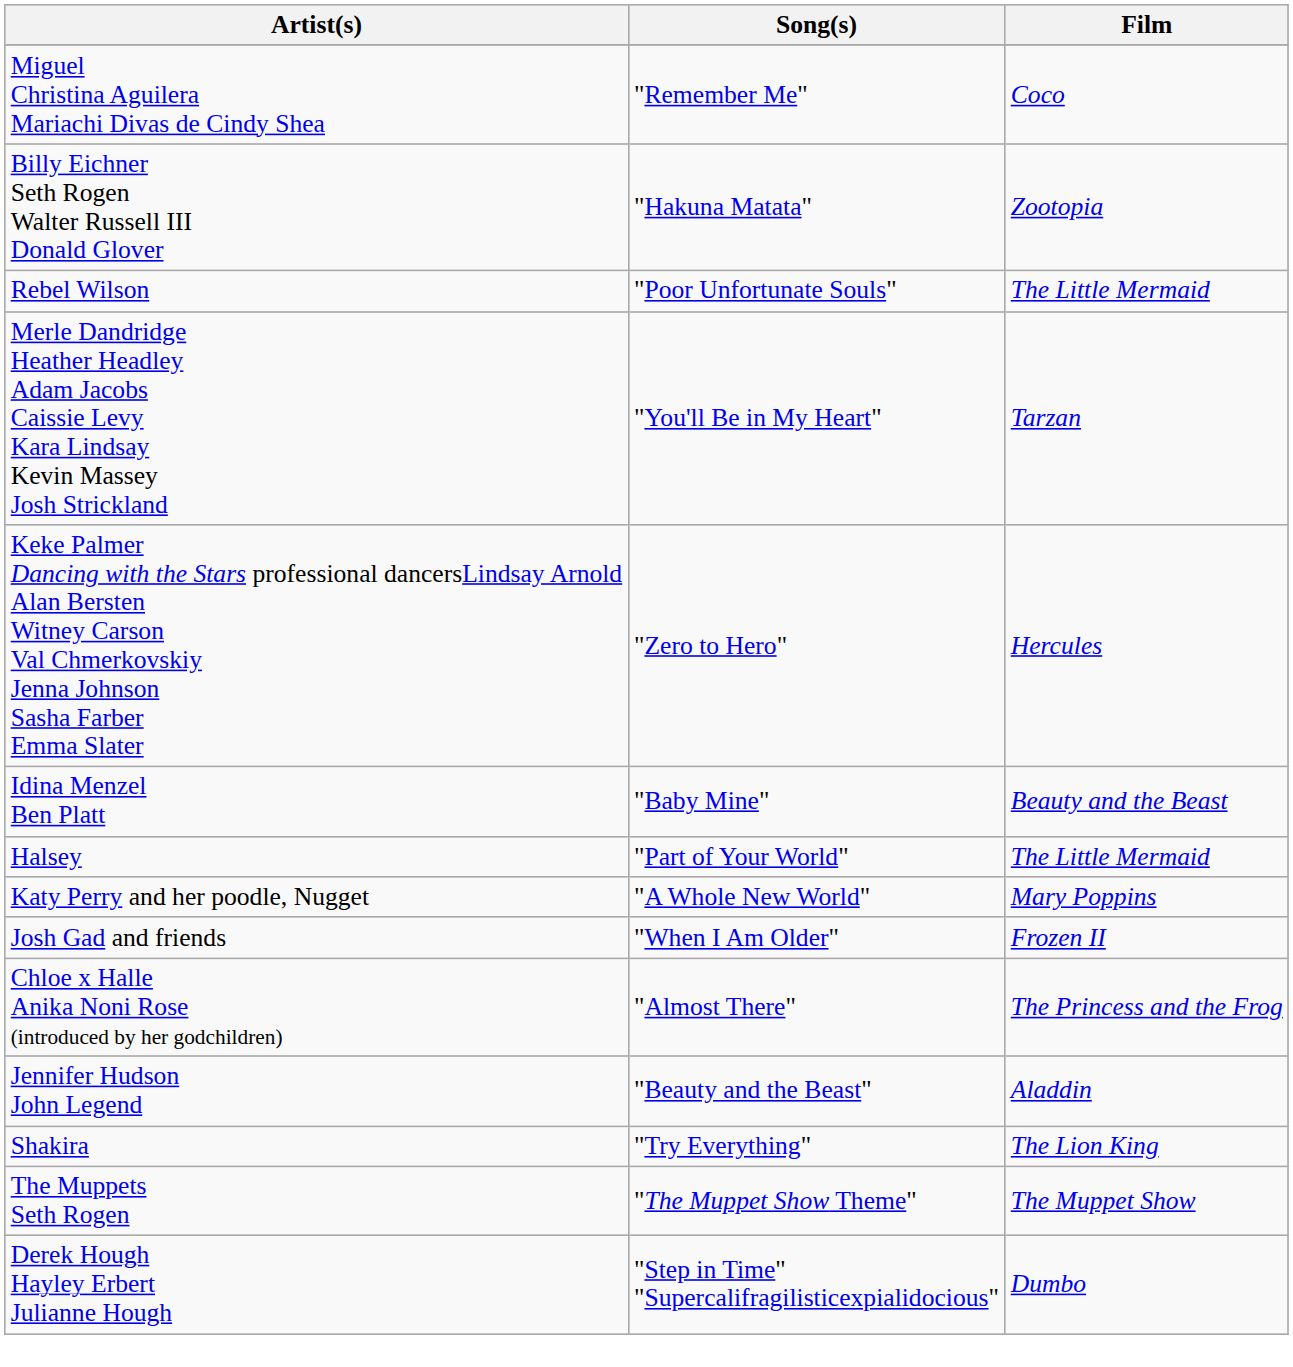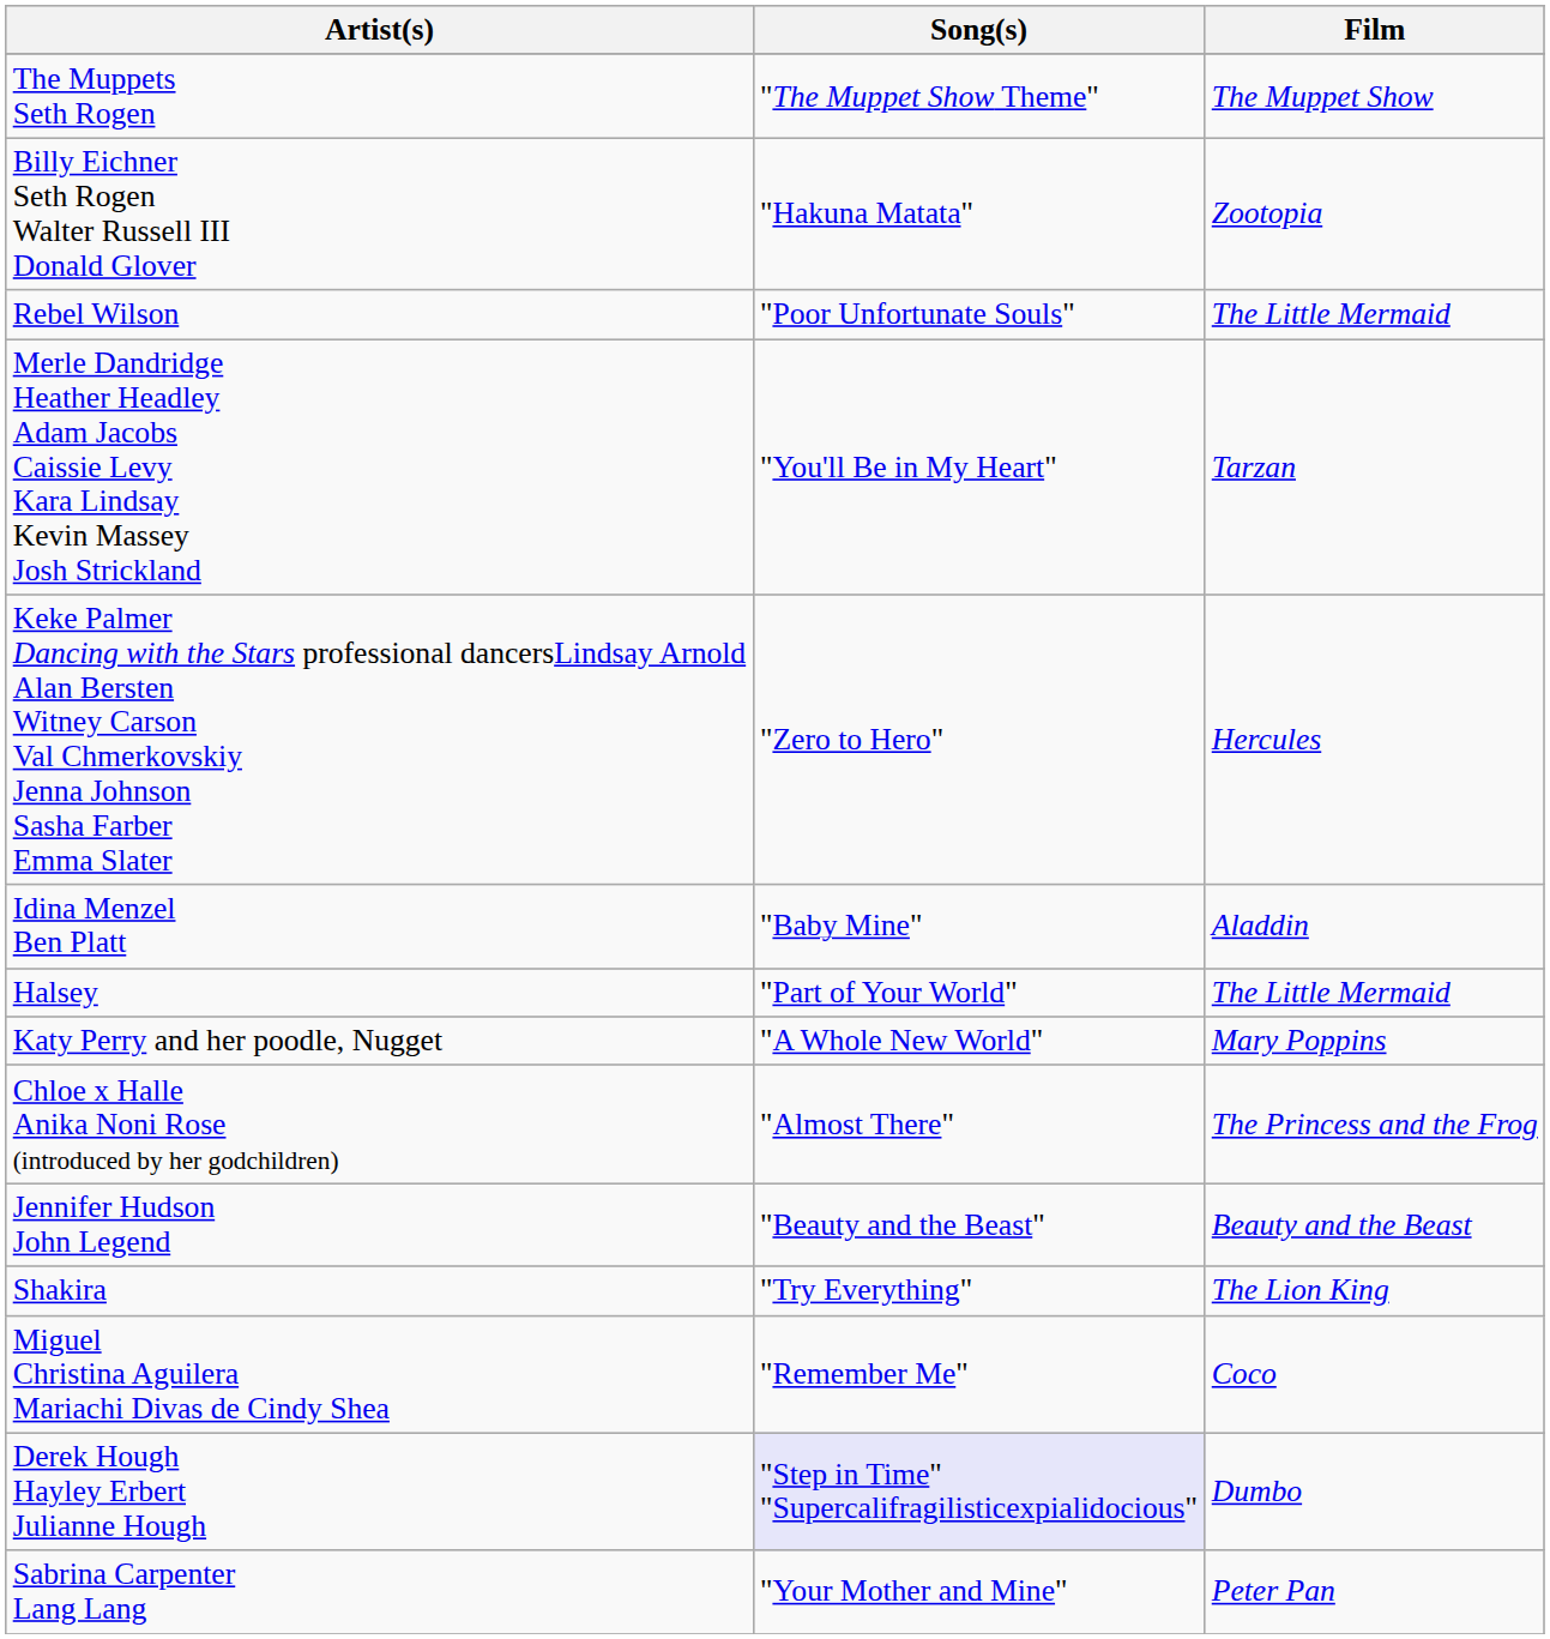 <table class="wikitable plainrowheaders">
 <tr>
 <th scope="col">Artist(s)</th>
 <th scope="col">Song(s)</th>
 <th scope="col">Film</th>
 </tr>
 <tr>
 </tr>
 <tr>
-<td><a href='#'>Miguel</a><br><a href='#'>Christina Aguilera</a><br><a href='#'>Mariachi Divas de Cindy Shea</a></td>
-<td>"<a href='#'>Remember Me</a>"</td>
-<td><em><a href='#'>Coco</a></em></td>
+<td><a href='#'>The Muppets</a><br><a href='#'>Seth Rogen</a></td>
+<td>"<a href='#'><em>The Muppet Show</em> Theme</a>"</td>
+<td><em><a href='#'>The Muppet Show</a></em></td>
 </tr>
 <tr>
 <td><a href='#'>Billy Eichner</a><br>Seth Rogen<br>Walter Russell III<br><a href='#'>Donald Glover</a></td>
 <td>"<a href='#'>Hakuna Matata</a>"</td>
 <td><em><a href='#'>Zootopia</a></em></td>
 </tr>
 <tr>
 <td><a href='#'>Rebel Wilson</a></td>
 <td>"<a href='#'>Poor Unfortunate Souls</a>"</td>
 <td><em><a href='#'>The Little Mermaid</a></em></td>
 </tr>
 <tr>
 <td><a href='#'>Merle Dandridge</a><br><a href='#'>Heather Headley</a><br><a href='#'>Adam Jacobs</a><br><a href='#'>Caissie Levy</a><br><a href='#'>Kara Lindsay</a><br>Kevin Massey<br><a href='#'>Josh Strickland</a></td>
 <td>"<a href='#'>You'll Be in My Heart</a>"</td>
 <td><em><a href='#'>Tarzan</a></em></td>
 </tr>
 <tr>
 <td><a href='#'>Keke Palmer</a><br><em><a href='#'>Dancing with the Stars</a></em> professional dancers<a href='#'>Lindsay Arnold</a><br><a href='#'>Alan Bersten</a><br><a href='#'>Witney Carson</a><br><a href='#'>Val Chmerkovskiy</a><br><a href='#'>Jenna Johnson</a><br><a href='#'>Sasha Farber</a><br><a href='#'>Emma Slater</a></td>
 <td>"<a href='#'>Zero to Hero</a>"</td>
 <td><em><a href='#'>Hercules</a></em></td>
 </tr>
 <tr>
 <td><a href='#'>Idina Menzel</a><br><a href='#'>Ben Platt</a></td>
 <td>"<a href='#'>Baby Mine</a>"</td>
-<td><em><a href='#'>Beauty and the Beast</a></em></td>
+<td><em><a href='#'>Aladdin</a></em></td>
 </tr>
 <tr>
 <td><a href='#'>Halsey</a></td>
 <td>"<a href='#'>Part of Your World</a>"</td>
 <td><em><a href='#'>The Little Mermaid</a></em></td>
 </tr>
 <tr>
 <td><a href='#'>Katy Perry</a> and her poodle, Nugget</td>
 <td>"<a href='#'>A Whole New World</a>"</td>
 <td><em><a href='#'>Mary Poppins</a></em></td>
 </tr>
 <tr>
-<td><a href='#'>Josh Gad</a> and friends</td>
-<td>"<a href='#'>When I Am Older</a>"</td>
-<td><em><a href='#'>Frozen II</a></em></td>
-</tr>
-<tr>
 <td><a href='#'>Chloe x Halle</a><br><a href='#'>Anika Noni Rose</a><br><small>(introduced by her godchildren)</small></td>
 <td>"<a href='#'>Almost There</a>"</td>
 <td><em><a href='#'>The Princess and the Frog</a></em></td>
 </tr>
 <tr>
 <td><a href='#'>Jennifer Hudson</a><br><a href='#'>John Legend</a></td>
 <td>"<a href='#'>Beauty and the Beast</a>"</td>
-<td><em><a href='#'>Aladdin</a></em></td>
+<td><em><a href='#'>Beauty and the Beast</a></em></td>
 </tr>
 <tr>
 <td><a href='#'>Shakira</a></td>
 <td>"<a href='#'>Try Everything</a>"</td>
 <td><em><a href='#'>The Lion King</a></em></td>
 </tr>
 <tr>
-<td><a href='#'>The Muppets</a><br><a href='#'>Seth Rogen</a></td>
-<td>"<a href='#'><em>The Muppet Show</em> Theme</a>"</td>
-<td><em><a href='#'>The Muppet Show</a></em></td>
+<td><a href='#'>Miguel</a><br><a href='#'>Christina Aguilera</a><br><a href='#'>Mariachi Divas de Cindy Shea</a></td>
+<td>"<a href='#'>Remember Me</a>"</td>
+<td><em><a href='#'>Coco</a></em></td>
 </tr>
 <tr>
 <td><a href='#'>Derek Hough</a><br><a href='#'>Hayley Erbert</a><br><a href='#'>Julianne Hough</a></td>
-<td>"<a href='#'>Step in Time</a>"<br>"<a href='#'>Supercalifragilisticexpialidocious</a>"</td>
+<td style="background: lavender;">"<a href='#'>Step in Time</a>"<br>"<a href='#'>Supercalifragilisticexpialidocious</a>"</td>
 <td><em><a href='#'>Dumbo</a></em></td>
+</tr>
+<tr>
+<td><a href='#'>Sabrina Carpenter</a><br><a href='#'>Lang Lang</a></td>
+<td>"<a href='#'>Your Mother and Mine</a>"</td>
+<td><em><a href='#'>Peter Pan</a></em></td>
 </tr>
 <tr>
 </tr>
 </table>
